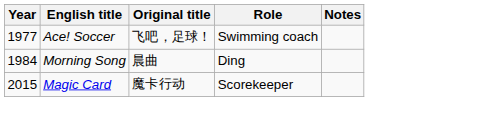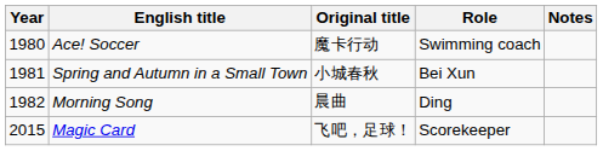 <table class="wikitable sortable">
 <tr>
 <th>Year</th>
 <th>English title</th>
 <th>Original title</th>
 <th>Role</th>
 <th class="unsortable">Notes</th>
 </tr>
 <tr>
-<td>1977</td>
+<td>1980</td>
 <td><em>Ace! Soccer</em></td>
-<td>飞吧，足球！</td>
+<td>魔卡行动</td>
 <td>Swimming coach</td>
 <td></td>
 </tr>
 <tr>
-<td>1984</td>
+<td>1981</td>
+<td><em>Spring and Autumn in a Small Town</em></td>
+<td>小城春秋</td>
+<td>Bei Xun</td>
+<td></td>
+</tr>
+<tr>
+<td>1982</td>
 <td><em>Morning Song</em></td>
 <td>晨曲</td>
 <td>Ding</td>
 <td></td>
 </tr>
 <tr>
 <td>2015</td>
 <td><em><a href='#'>Magic Card</a></em></td>
-<td>魔卡行动</td>
+<td>飞吧，足球！</td>
 <td>Scorekeeper</td>
 <td></td>
 </tr>
 </table>
